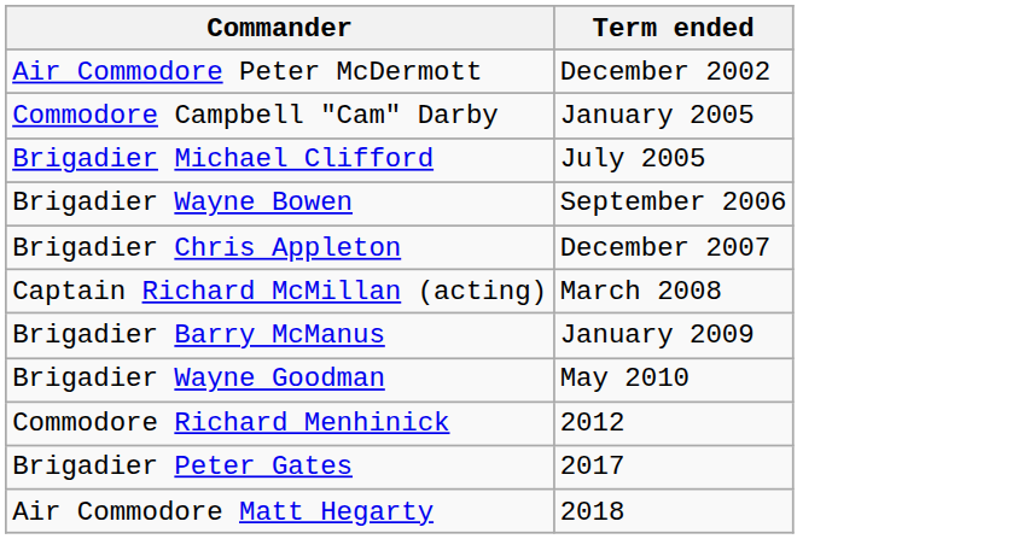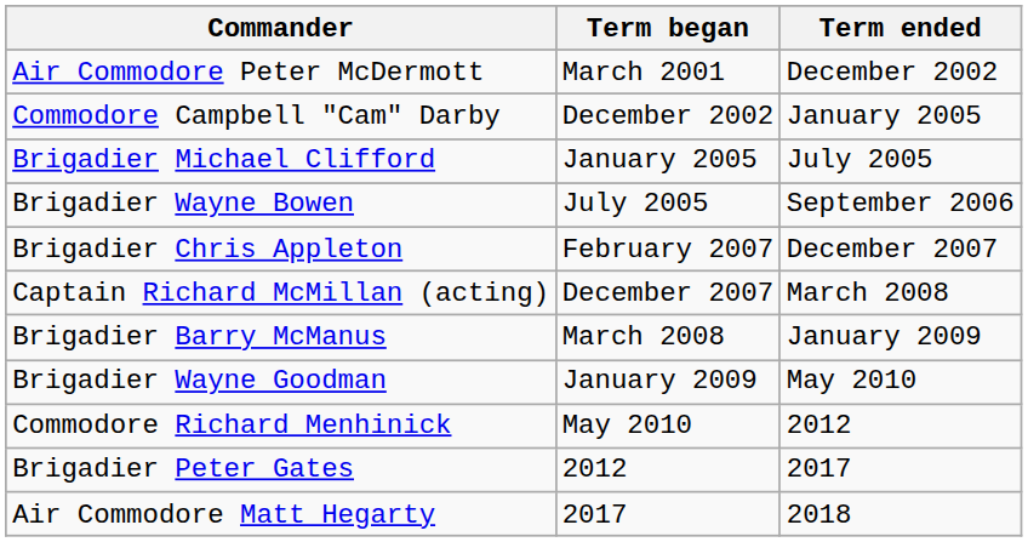 <table class="wikitable">
 <tr>
 <th>Commander</th>
+<th>Term began</th>
 <th>Term ended</th>
 </tr>
 <tr>
 <td><a href='#'>Air Commodore</a> Peter McDermott </td>
+<td>March 2001</td>
 <td>December 2002</td>
 </tr>
 <tr>
 <td><a href='#'>Commodore</a> Campbell "Cam" Darby </td>
+<td>December 2002</td>
 <td>January 2005</td>
 </tr>
 <tr>
 <td><a href='#'>Brigadier</a> <a href='#'>Michael Clifford</a> </td>
+<td>January 2005</td>
 <td>July 2005</td>
 </tr>
 <tr>
 <td>Brigadier <a href='#'>Wayne Bowen</a> </td>
+<td>July 2005</td>
 <td>September 2006</td>
 </tr>
 <tr>
 <td>Brigadier <a href='#'>Chris Appleton</a> </td>
+<td>February 2007</td>
 <td>December 2007</td>
 </tr>
 <tr>
 <td>Captain <a href='#'>Richard McMillan</a>  (acting)</td>
+<td>December 2007</td>
 <td>March 2008</td>
 </tr>
 <tr>
 <td>Brigadier <a href='#'>Barry McManus</a> </td>
+<td>March 2008</td>
 <td>January 2009</td>
 </tr>
 <tr>
 <td>Brigadier <a href='#'>Wayne Goodman</a> </td>
+<td>January 2009</td>
 <td>May 2010</td>
 </tr>
 <tr>
 <td>Commodore <a href='#'>Richard Menhinick</a> </td>
+<td>May 2010</td>
 <td>2012</td>
 </tr>
 <tr>
 <td>Brigadier <a href='#'>Peter Gates</a> </td>
+<td>2012</td>
 <td>2017</td>
 </tr>
 <tr>
 <td>Air Commodore <a href='#'>Matt Hegarty</a> </td>
+<td>2017</td>
 <td>2018</td>
 </tr>
 </table>
